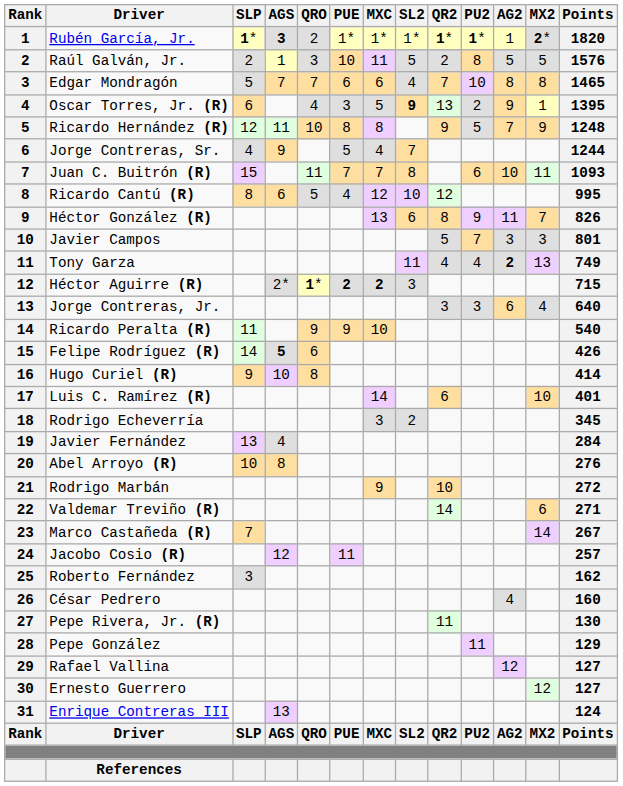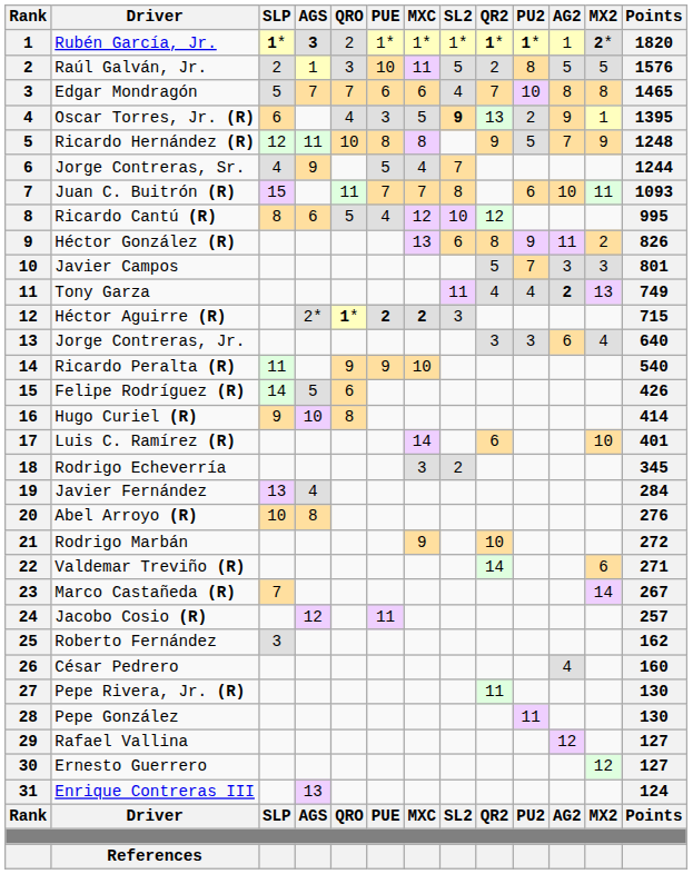 <table class="wikitable" style="font-size:85%; text-align:center;">
 <tr>
 <th>Rank</th>
 <th>Driver</th>
 <th>SLP</th>
 <th>AGS</th>
 <th>QRO</th>
 <th>PUE</th>
 <th>MXC</th>
 <th>SL2</th>
 <th>QR2</th>
 <th>PU2</th>
 <th>AG2</th>
 <th>MX2</th>
 <th>Points</th>
 </tr>
 <tr>
 <th>1</th>
 <td align="left"><a href='#'>Rubén García, Jr.</a></td>
 <td style="background:#FFFFBF;"><strong>1</strong>*</td>
 <td style="background:#DFDFDF;"><strong>3</strong></td>
 <td style="background:#DFDFDF;">2</td>
 <td style="background:#FFFFBF;">1*</td>
 <td style="background:#FFFFBF;">1*</td>
 <td style="background:#FFFFBF;">1*</td>
 <td style="background:#FFFFBF;"><strong>1</strong>*</td>
 <td style="background:#FFFFBF;"><strong>1</strong>*</td>
 <td style="background:#FFFFBF;">1</td>
 <td style="background:#DFDFDF;"><strong>2</strong>*</td>
 <th>1820</th>
 </tr>
 <tr>
 <th>2</th>
 <td align="left">Raúl Galván, Jr.</td>
 <td style="background:#DFDFDF;">2</td>
 <td style="background:#FFFFBF;">1</td>
 <td style="background:#DFDFDF;">3</td>
 <td style="background:#FFDF9F;">10</td>
 <td style="background:#EFCFFF;">11</td>
 <td style="background:#DFDFDF;">5</td>
 <td style="background:#DFDFDF;">2</td>
 <td style="background:#FFDF9F;">8</td>
 <td style="background:#DFDFDF;">5</td>
 <td style="background:#DFDFDF;">5</td>
 <th>1576</th>
 </tr>
 <tr>
 <th>3</th>
 <td align="left">Edgar Mondragón</td>
 <td style="background:#DFDFDF;">5</td>
 <td style="background:#FFDF9F;">7</td>
 <td style="background:#FFDF9F;">7</td>
 <td style="background:#FFDF9F;">6</td>
 <td style="background:#FFDF9F;">6</td>
 <td style="background:#DFDFDF;">4</td>
 <td style="background:#FFDF9F;">7</td>
 <td style="background:#EFCFFF;">10</td>
 <td style="background:#FFDF9F;">8</td>
 <td style="background:#FFDF9F;">8</td>
 <th>1465</th>
 </tr>
 <tr>
 <th>4</th>
 <td align="left">Oscar Torres, Jr. <strong>(R)</strong></td>
 <td style="background:#FFDF9F;">6</td>
 <td></td>
 <td style="background:#DFDFDF;">4</td>
 <td style="background:#DFDFDF;">3</td>
 <td style="background:#DFDFDF;">5</td>
 <td style="background:#FFDF9F;"><strong>9</strong></td>
 <td style="background:#DFFFDF;">13</td>
 <td style="background:#DFDFDF;">2</td>
 <td style="background:#FFDF9F;">9</td>
 <td style="background:#FFFFBF;">1</td>
 <th>1395</th>
 </tr>
 <tr>
 <th>5</th>
 <td align="left">Ricardo Hernández <strong>(R)</strong></td>
 <td style="background:#DFFFDF;">12</td>
 <td style="background:#DFFFDF;">11</td>
 <td style="background:#FFDF9F;">10</td>
 <td style="background:#FFDF9F;">8</td>
 <td style="background:#EFCFFF;">8</td>
 <td></td>
 <td style="background:#FFDF9F;">9</td>
 <td style="background:#DFDFDF;">5</td>
 <td style="background:#FFDF9F;">7</td>
 <td style="background:#FFDF9F;">9</td>
 <th>1248</th>
 </tr>
 <tr>
 <th>6</th>
 <td align="left">Jorge Contreras, Sr.</td>
 <td style="background:#DFDFDF;">4</td>
 <td style="background:#FFDF9F;">9</td>
 <td></td>
 <td style="background:#DFDFDF;">5</td>
 <td style="background:#DFDFDF;">4</td>
 <td style="background:#FFDF9F;">7</td>
 <td></td>
 <td></td>
 <td></td>
 <td></td>
 <th>1244</th>
 </tr>
 <tr>
 <th>7</th>
 <td align="left">Juan C. Buitrón <strong>(R)</strong></td>
 <td style="background:#EFCFFF;">15</td>
 <td></td>
 <td style="background:#DFFFDF;">11</td>
 <td style="background:#FFDF9F;">7</td>
 <td style="background:#FFDF9F;">7</td>
 <td style="background:#FFDF9F;">8</td>
 <td></td>
 <td style="background:#FFDF9F;">6</td>
 <td style="background:#FFDF9F;">10</td>
 <td style="background:#DFFFDF;">11</td>
 <th>1093</th>
 </tr>
 <tr>
 <th>8</th>
 <td align="left">Ricardo Cantú <strong>(R)</strong></td>
 <td style="background:#FFDF9F;">8</td>
 <td style="background:#FFDF9F;">6</td>
 <td style="background:#DFDFDF;">5</td>
 <td style="background:#DFDFDF;">4</td>
 <td style="background:#EFCFFF;">12</td>
 <td style="background:#EFCFFF;">10</td>
 <td style="background:#DFFFDF;">12</td>
 <td></td>
 <td></td>
 <td></td>
 <th>995</th>
 </tr>
 <tr>
 <th>9</th>
 <td align="left">Héctor González <strong>(R)</strong></td>
 <td></td>
 <td></td>
 <td></td>
 <td></td>
 <td style="background:#EFCFFF;">13</td>
 <td style="background:#FFDF9F;">6</td>
 <td style="background:#FFDF9F;">8</td>
 <td style="background:#EFCFFF;">9</td>
 <td style="background:#EFCFFF;">11</td>
-<td style="background:#FFDF9F;">7</td>
+<td style="background:#FFDF9F;">2</td>
 <th>826</th>
 </tr>
 <tr>
 <th>10</th>
 <td align="left">Javier Campos</td>
 <td></td>
 <td></td>
 <td></td>
 <td></td>
 <td></td>
 <td></td>
 <td style="background:#DFDFDF;">5</td>
 <td style="background:#FFDF9F;">7</td>
 <td style="background:#DFDFDF;">3</td>
 <td style="background:#DFDFDF;">3</td>
 <th>801</th>
 </tr>
 <tr>
 <th>11</th>
 <td align="left">Tony Garza</td>
 <td></td>
 <td></td>
 <td></td>
 <td></td>
 <td></td>
 <td style="background:#EFCFFF;">11</td>
 <td style="background:#DFDFDF;">4</td>
 <td style="background:#DFDFDF;">4</td>
 <td style="background:#DFDFDF;"><strong>2</strong></td>
 <td style="background:#EFCFFF;">13</td>
 <th>749</th>
 </tr>
 <tr>
 <th>12</th>
 <td align="left">Héctor Aguirre <strong>(R)</strong></td>
 <td></td>
 <td style="background:#DFDFDF;">2*</td>
 <td style="background:#FFFFBF;"><strong>1</strong>*</td>
 <td style="background:#DFDFDF;"><strong>2</strong></td>
 <td style="background:#DFDFDF;"><strong>2</strong></td>
 <td style="background:#DFDFDF;">3</td>
 <td></td>
 <td></td>
 <td></td>
 <td></td>
 <th>715</th>
 </tr>
 <tr>
 <th>13</th>
 <td align="left">Jorge Contreras, Jr.</td>
 <td></td>
 <td></td>
 <td></td>
 <td></td>
 <td></td>
 <td></td>
 <td style="background:#DFDFDF;">3</td>
 <td style="background:#DFDFDF;">3</td>
 <td style="background:#FFDF9F;">6</td>
 <td style="background:#DFDFDF;">4</td>
 <th>640</th>
 </tr>
 <tr>
 <th>14</th>
 <td align="left">Ricardo Peralta <strong>(R)</strong></td>
 <td style="background:#DFFFDF;">11</td>
 <td></td>
 <td style="background:#FFDF9F;">9</td>
 <td style="background:#FFDF9F;">9</td>
 <td style="background:#FFDF9F;">10</td>
 <td></td>
 <td></td>
 <td></td>
 <td></td>
 <td></td>
 <th>540</th>
 </tr>
 <tr>
 <th>15</th>
 <td align="left">Felipe Rodríguez <strong>(R)</strong></td>
 <td style="background:#DFFFDF;">14</td>
-<td style="background:#DFDFDF;"><strong>5</strong></td>
+<td style="background:#DFDFDF;">5</td>
 <td style="background:#FFDF9F;">6</td>
 <td></td>
 <td></td>
 <td></td>
 <td></td>
 <td></td>
 <td></td>
 <td></td>
 <th>426</th>
 </tr>
 <tr>
 <th>16</th>
 <td align="left">Hugo Curiel <strong>(R)</strong></td>
 <td style="background:#FFDF9F;">9</td>
 <td style="background:#EFCFFF;">10</td>
 <td style="background:#FFDF9F;">8</td>
 <td></td>
 <td></td>
 <td></td>
 <td></td>
 <td></td>
 <td></td>
 <td></td>
 <th>414</th>
 </tr>
 <tr>
 <th>17</th>
 <td align="left">Luis C. Ramírez <strong>(R)</strong></td>
 <td></td>
 <td></td>
 <td></td>
 <td></td>
 <td style="background:#EFCFFF;">14</td>
 <td></td>
 <td style="background:#FFDF9F;">6</td>
 <td></td>
 <td></td>
 <td style="background:#FFDF9F;">10</td>
 <th>401</th>
 </tr>
 <tr>
 <th>18</th>
 <td align="left">Rodrigo Echeverría</td>
 <td></td>
 <td></td>
 <td></td>
 <td></td>
 <td style="background:#DFDFDF;">3</td>
 <td style="background:#DFDFDF;">2</td>
 <td></td>
 <td></td>
 <td></td>
 <td></td>
 <th>345</th>
 </tr>
 <tr>
 <th>19</th>
 <td align="left">Javier Fernández</td>
 <td style="background:#EFCFFF;">13</td>
 <td style="background:#DFDFDF;">4</td>
 <td></td>
 <td></td>
 <td></td>
 <td></td>
 <td></td>
 <td></td>
 <td></td>
 <td></td>
 <th>284</th>
 </tr>
 <tr>
 <th>20</th>
 <td align="left">Abel Arroyo <strong>(R)</strong></td>
 <td style="background:#FFDF9F;">10</td>
 <td style="background:#FFDF9F;">8</td>
 <td></td>
 <td></td>
 <td></td>
 <td></td>
 <td></td>
 <td></td>
 <td></td>
 <td></td>
 <th>276</th>
 </tr>
 <tr>
 <th>21</th>
 <td align="left">Rodrigo Marbán</td>
 <td></td>
 <td></td>
 <td></td>
 <td></td>
 <td style="background:#FFDF9F;">9</td>
 <td></td>
 <td style="background:#FFDF9F;">10</td>
 <td></td>
 <td></td>
 <td></td>
 <th>272</th>
 </tr>
 <tr>
 <th>22</th>
 <td align="left">Valdemar Treviño <strong>(R)</strong></td>
 <td></td>
 <td></td>
 <td></td>
 <td></td>
 <td></td>
 <td></td>
 <td style="background:#DFFFDF;">14</td>
 <td></td>
 <td></td>
 <td style="background:#FFDF9F;">6</td>
 <th>271</th>
 </tr>
 <tr>
 <th>23</th>
 <td align="left">Marco Castañeda <strong>(R)</strong></td>
 <td style="background:#FFDF9F;">7</td>
 <td></td>
 <td></td>
 <td></td>
 <td></td>
 <td></td>
 <td></td>
 <td></td>
 <td></td>
 <td style="background:#EFCFFF;">14</td>
 <th>267</th>
 </tr>
 <tr>
 <th>24</th>
 <td align="left">Jacobo Cosio <strong>(R)</strong></td>
 <td></td>
 <td style="background:#EFCFFF;">12</td>
 <td></td>
 <td style="background:#EFCFFF;">11</td>
 <td></td>
 <td></td>
 <td></td>
 <td></td>
 <td></td>
 <td></td>
 <th>257</th>
 </tr>
 <tr>
 <th>25</th>
 <td align="left">Roberto Fernández</td>
 <td style="background:#DFDFDF;">3</td>
 <td></td>
 <td></td>
 <td></td>
 <td></td>
 <td></td>
 <td></td>
 <td></td>
 <td></td>
 <td></td>
 <th>162</th>
 </tr>
 <tr>
 <th>26</th>
 <td align="left">César Pedrero</td>
 <td></td>
 <td></td>
 <td></td>
 <td></td>
 <td></td>
 <td></td>
 <td></td>
 <td></td>
 <td style="background:#DFDFDF;">4</td>
 <td></td>
 <th>160</th>
 </tr>
 <tr>
 <th>27</th>
 <td align="left">Pepe Rivera, Jr. <strong>(R)</strong></td>
 <td></td>
 <td></td>
 <td></td>
 <td></td>
 <td></td>
 <td></td>
 <td style="background:#DFFFDF;">11</td>
 <td></td>
 <td></td>
 <td></td>
 <th>130</th>
 </tr>
 <tr>
 <th>28</th>
 <td align="left">Pepe González</td>
 <td></td>
 <td></td>
 <td></td>
 <td></td>
 <td></td>
 <td></td>
 <td></td>
 <td style="background:#EFCFFF;">11</td>
 <td></td>
 <td></td>
-<th>129</th>
+<th>130</th>
 </tr>
 <tr>
 <th>29</th>
 <td align="left">Rafael Vallina</td>
 <td></td>
 <td></td>
 <td></td>
 <td></td>
 <td></td>
 <td></td>
 <td></td>
 <td></td>
 <td style="background:#EFCFFF;">12</td>
 <td></td>
 <th>127</th>
 </tr>
 <tr>
 <th>30</th>
 <td align="left">Ernesto Guerrero</td>
 <td></td>
 <td></td>
 <td></td>
 <td></td>
 <td></td>
 <td></td>
 <td></td>
 <td></td>
 <td></td>
 <td style="background:#DFFFDF;">12</td>
 <th>127</th>
 </tr>
 <tr>
 <th>31</th>
 <td align="left"><a href='#'>Enrique Contreras III</a></td>
 <td></td>
 <td style="background:#EFCFFF;">13</td>
 <td></td>
 <td></td>
 <td></td>
 <td></td>
 <td></td>
 <td></td>
 <td></td>
 <td></td>
 <th>124</th>
 </tr>
 <tr>
 <th>Rank</th>
 <th>Driver</th>
 <th>SLP</th>
 <th>AGS</th>
 <th>QRO</th>
 <th>PUE</th>
 <th>MXC</th>
 <th>SL2</th>
 <th>QR2</th>
 <th>PU2</th>
 <th>AG2</th>
 <th>MX2</th>
 <th>Points</th>
 </tr>
 <tr>
 <td colspan=13 style="background:#808080;" height="5px"></td>
 </tr>
 <tr>
 <th></th>
 <th>References</th>
 <th></th>
 <th></th>
 <th></th>
 <th></th>
 <th></th>
 <th></th>
 <th></th>
 <th></th>
 <th></th>
 <th></th>
 <th></th>
 </tr>
 </table>
